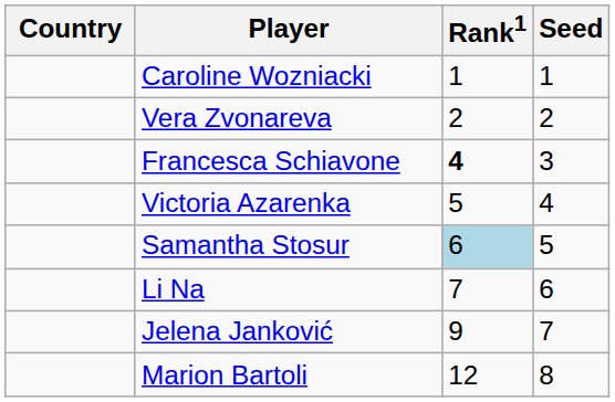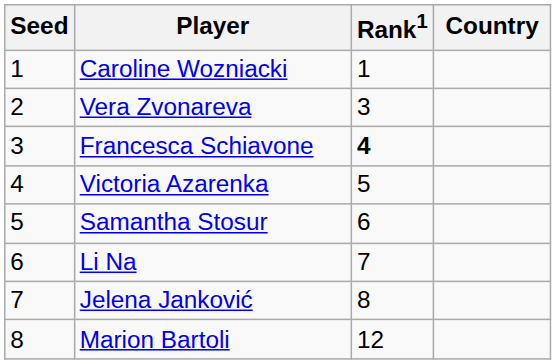 <table class="wikitable">
 <tr>
-<th width="70">Country</th>
+<th>Seed</th>
 <th width="175">Player</th>
 <th>Rank<sup>1</sup></th>
-<th>Seed</th>
+<th width="70">Country</th>
 </tr>
 <tr>
-<td></td>
+<td>1</td>
 <td><a href='#'>Caroline Wozniacki</a></td>
 <td>1</td>
-<td>1</td>
+<td></td>
 </tr>
 <tr>
+<td>2</td>
+<td><a href='#'>Vera Zvonareva</a></td>
+<td>3</td>
 <td></td>
-<td><a href='#'>Vera Zvonareva</a></td>
-<td>2</td>
-<td>2</td>
 </tr>
 <tr>
-<td></td>
+<td>3</td>
 <td><a href='#'>Francesca Schiavone</a></td>
 <td><strong>4</strong></td>
-<td>3</td>
+<td></td>
 </tr>
 <tr>
-<td></td>
+<td>4</td>
 <td><a href='#'>Victoria Azarenka</a></td>
 <td>5</td>
-<td>4</td>
+<td></td>
 </tr>
 <tr>
+<td>5</td>
+<td><a href='#'>Samantha Stosur</a></td>
+<td>6</td>
 <td></td>
-<td><a href='#'>Samantha Stosur</a></td>
-<td style="background: lightblue;">6</td>
-<td>5</td>
 </tr>
 <tr>
-<td></td>
+<td>6</td>
 <td><a href='#'>Li Na</a></td>
 <td>7</td>
-<td>6</td>
+<td></td>
 </tr>
 <tr>
+<td>7</td>
+<td><a href='#'>Jelena Janković</a></td>
+<td>8</td>
 <td></td>
-<td><a href='#'>Jelena Janković</a></td>
-<td>9</td>
-<td>7</td>
 </tr>
 <tr>
-<td></td>
+<td>8<br></td>
 <td><a href='#'>Marion Bartoli</a></td>
 <td>12</td>
-<td>8<br></td>
+<td></td>
 </tr>
 </table>
